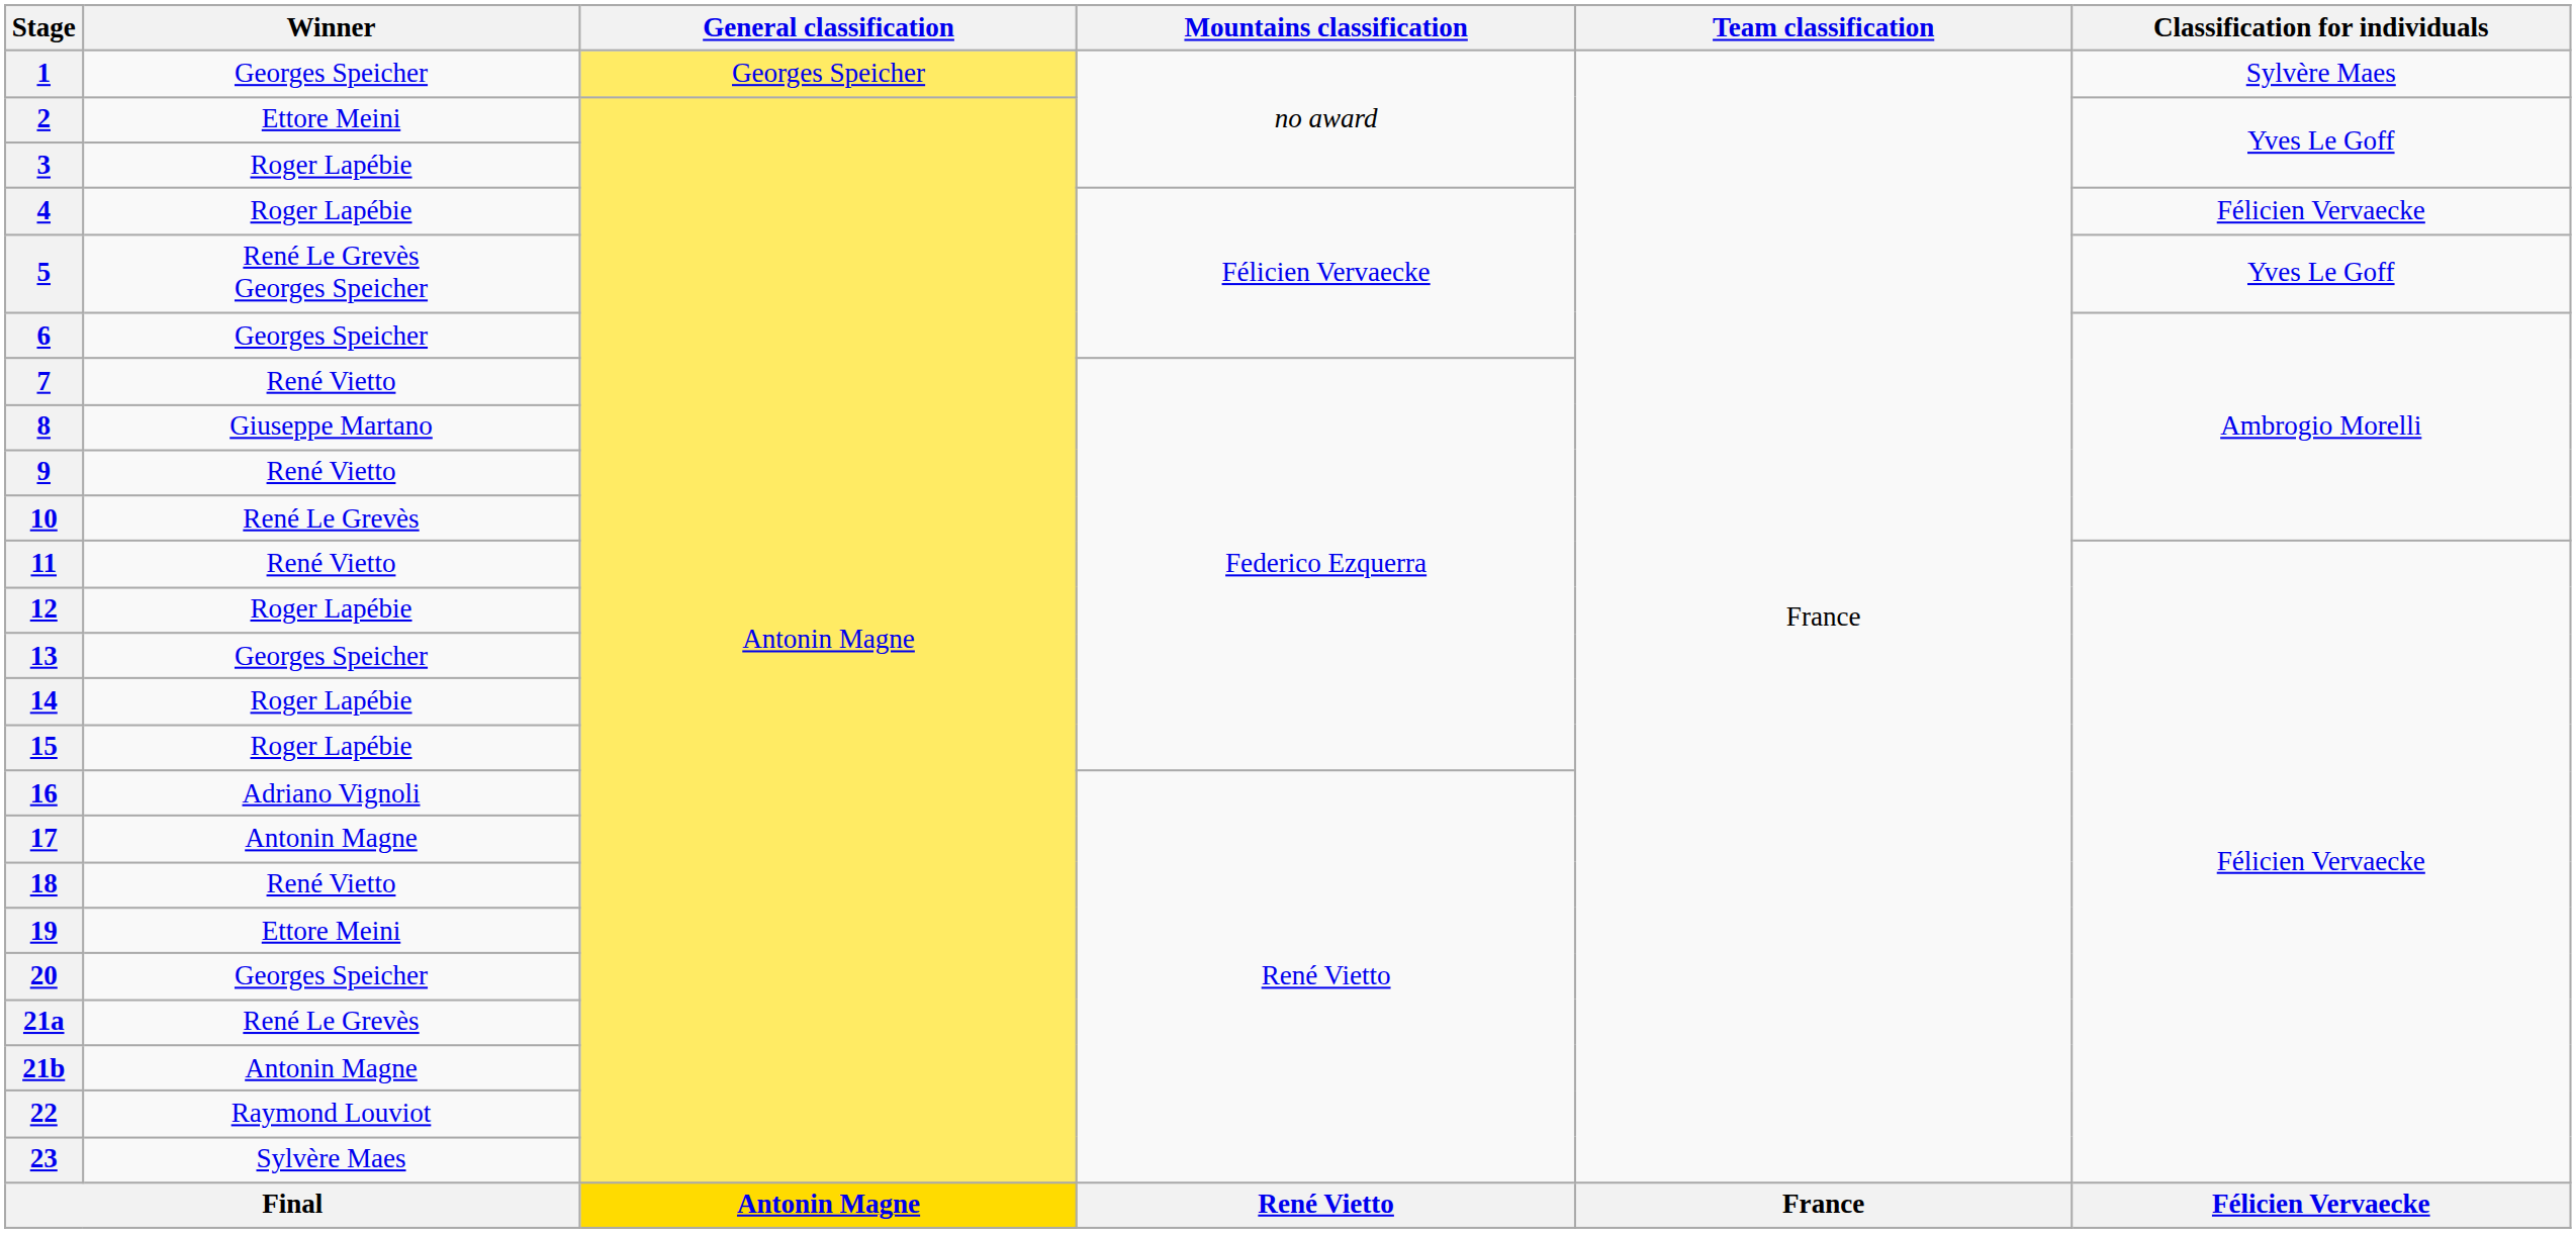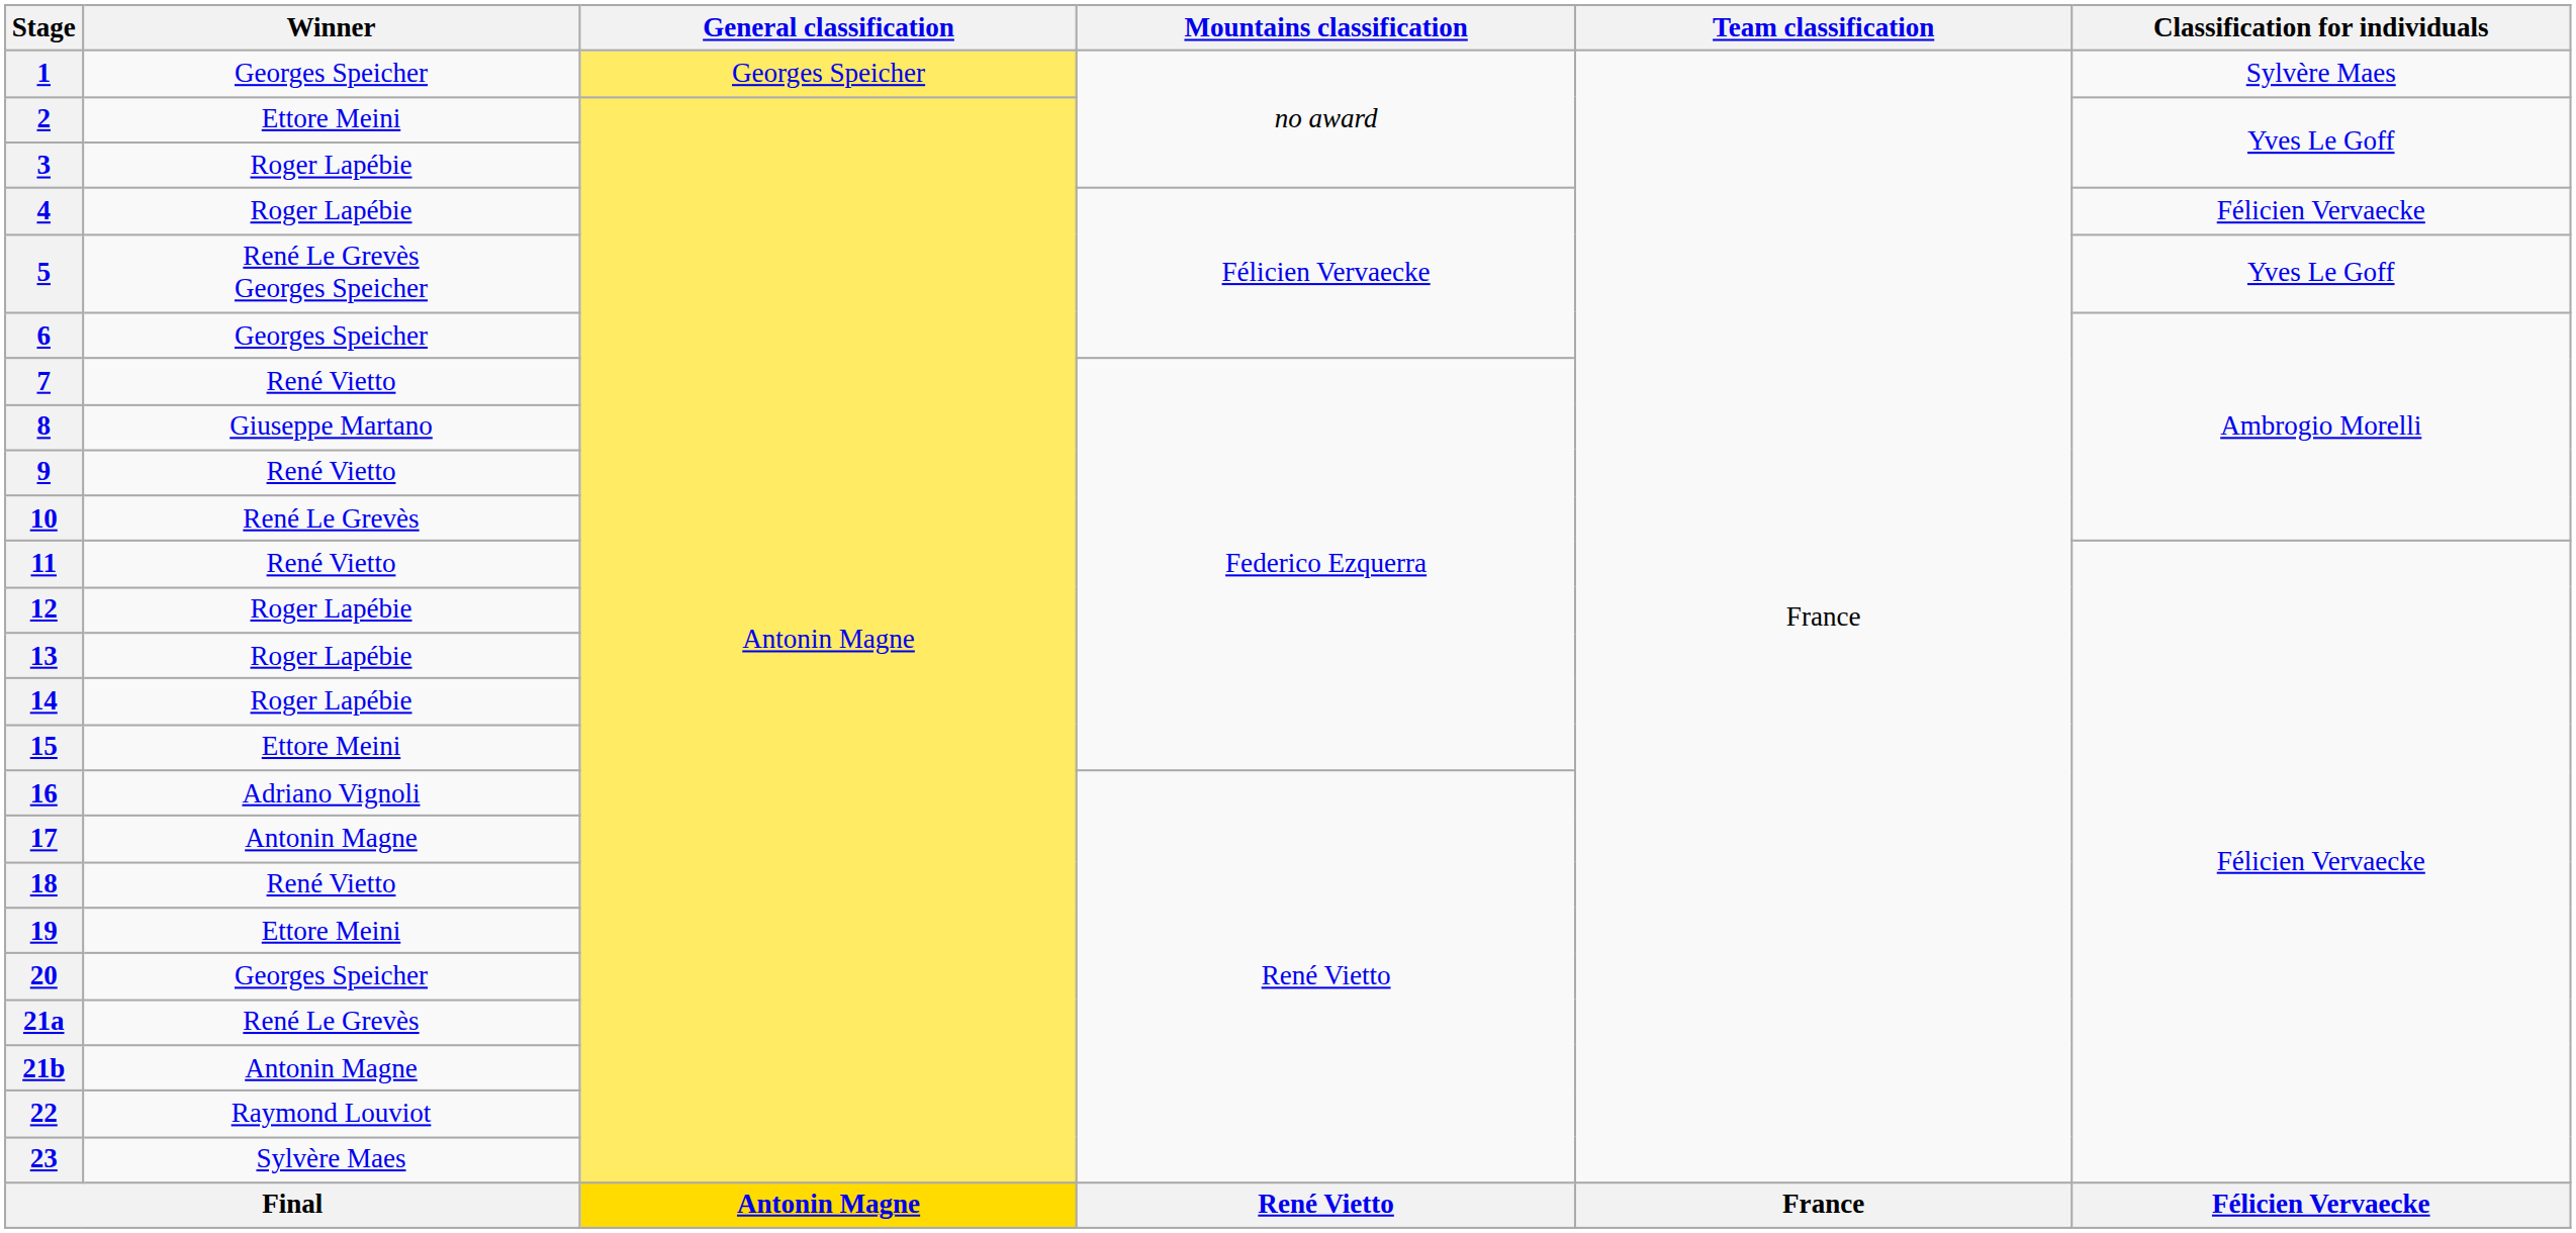 <table class="wikitable" style="text-align:center; font-size:smaller; clear:both;">
 <tr>
 <th scope="col" style="width:1%;">Stage</th>
 <th scope="col" style="width:19%;">Winner</th>
 <th scope="col" style="width:19%;"><a href='#'>General classification</a><br></th>
 <th scope="col" style="width:19%;"><a href='#'>Mountains classification</a></th>
 <th scope="col" style="width:19%;"><a href='#'>Team classification</a></th>
 <th scope="col" style="width:19%;">Classification for individuals</th>
 </tr>
 <tr>
 <th scope="row"><a href='#'>1</a></th>
 <td><a href='#'>Georges Speicher</a></td>
 <td style="background:#FFEB64;"><a href='#'>Georges Speicher</a></td>
 <td rowspan="3"><em>no award</em></td>
 <td rowspan="24">France</td>
 <td><a href='#'>Sylvère Maes</a></td>
 </tr>
 <tr>
 <th scope="row"><a href='#'>2</a></th>
 <td><a href='#'>Ettore Meini</a></td>
 <td style="background:#FFEB64;" rowspan="23"><a href='#'>Antonin Magne</a></td>
 <td rowspan="2"><a href='#'>Yves Le Goff</a></td>
 </tr>
 <tr>
 <th scope="row"><a href='#'>3</a></th>
 <td><a href='#'>Roger Lapébie</a></td>
 </tr>
 <tr>
 <th scope="row"><a href='#'>4</a></th>
 <td><a href='#'>Roger Lapébie</a></td>
 <td rowspan="3"><a href='#'>Félicien Vervaecke</a></td>
 <td><a href='#'>Félicien Vervaecke</a></td>
 </tr>
 <tr>
 <th scope="row"><a href='#'>5</a></th>
 <td><a href='#'>René Le Grevès</a><br><a href='#'>Georges Speicher</a></td>
 <td><a href='#'>Yves Le Goff</a></td>
 </tr>
 <tr>
 <th scope="row"><a href='#'>6</a></th>
 <td><a href='#'>Georges Speicher</a></td>
 <td rowspan="5"><a href='#'>Ambrogio Morelli</a></td>
 </tr>
 <tr>
 <th scope="row"><a href='#'>7</a></th>
 <td><a href='#'>René Vietto</a></td>
 <td rowspan="9"><a href='#'>Federico Ezquerra</a></td>
 </tr>
 <tr>
 <th scope="row"><a href='#'>8</a></th>
 <td><a href='#'>Giuseppe Martano</a></td>
 </tr>
 <tr>
 <th scope="row"><a href='#'>9</a></th>
 <td><a href='#'>René Vietto</a></td>
 </tr>
 <tr>
 <th scope="row"><a href='#'>10</a></th>
 <td><a href='#'>René Le Grevès</a></td>
 </tr>
 <tr>
 <th scope="row"><a href='#'>11</a></th>
 <td><a href='#'>René Vietto</a></td>
 <td rowspan="14"><a href='#'>Félicien Vervaecke</a></td>
 </tr>
 <tr>
 <th scope="row"><a href='#'>12</a></th>
 <td><a href='#'>Roger Lapébie</a></td>
 </tr>
 <tr>
 <th scope="row"><a href='#'>13</a></th>
-<td><a href='#'>Georges Speicher</a></td>
+<td><a href='#'>Roger Lapébie</a></td>
 </tr>
 <tr>
 <th scope="row"><a href='#'>14</a></th>
 <td><a href='#'>Roger Lapébie</a></td>
 </tr>
 <tr>
 <th scope="row"><a href='#'>15</a></th>
-<td><a href='#'>Roger Lapébie</a></td>
+<td><a href='#'>Ettore Meini</a></td>
 </tr>
 <tr>
 <th scope="row"><a href='#'>16</a></th>
 <td><a href='#'>Adriano Vignoli</a></td>
 <td rowspan="9"><a href='#'>René Vietto</a></td>
 </tr>
 <tr>
 <th scope="row"><a href='#'>17</a></th>
 <td><a href='#'>Antonin Magne</a></td>
 </tr>
 <tr>
 <th scope="row"><a href='#'>18</a></th>
 <td><a href='#'>René Vietto</a></td>
 </tr>
 <tr>
 <th scope="row"><a href='#'>19</a></th>
 <td><a href='#'>Ettore Meini</a></td>
 </tr>
 <tr>
 <th scope="row"><a href='#'>20</a></th>
 <td><a href='#'>Georges Speicher</a></td>
 </tr>
 <tr>
 <th scope="row"><a href='#'>21a</a></th>
 <td><a href='#'>René Le Grevès</a></td>
 </tr>
 <tr>
 <th scope="row"><a href='#'>21b</a></th>
 <td><a href='#'>Antonin Magne</a></td>
 </tr>
 <tr>
 <th scope="row"><a href='#'>22</a></th>
 <td><a href='#'>Raymond Louviot</a></td>
 </tr>
 <tr>
 <th scope="row"><a href='#'>23</a></th>
 <td><a href='#'>Sylvère Maes</a></td>
 </tr>
 <tr>
 <th colspan="2">Final</th>
 <th style="background:#FFDB00;"><a href='#'>Antonin Magne</a></th>
 <th><a href='#'>René Vietto</a></th>
 <th>France</th>
 <th><a href='#'>Félicien Vervaecke</a></th>
 </tr>
 </table>
